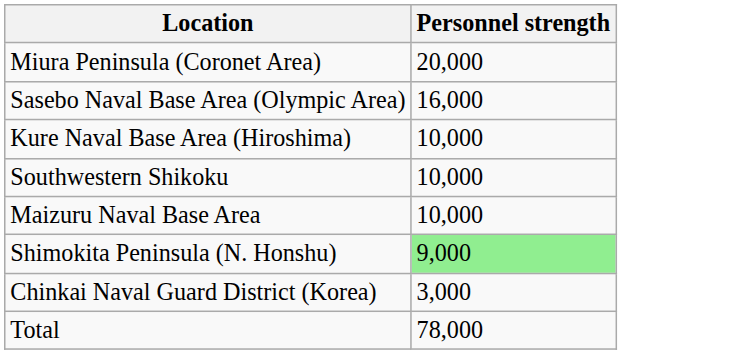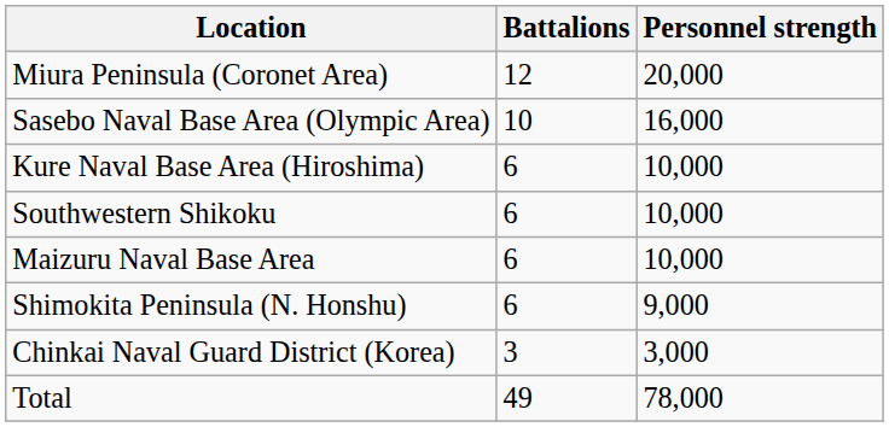 <table class="wikitable">
 <tr>
 <th>Location</th>
+<th>Battalions</th>
 <th>Personnel strength</th>
 </tr>
 <tr>
 <td>Miura Peninsula (Coronet Area)</td>
+<td>12</td>
 <td>20,000</td>
 </tr>
 <tr>
 <td>Sasebo Naval Base Area (Olympic Area)</td>
+<td>10</td>
 <td>16,000</td>
 </tr>
 <tr>
 <td>Kure Naval Base Area (Hiroshima)</td>
+<td>6</td>
 <td>10,000</td>
 </tr>
 <tr>
 <td>Southwestern Shikoku</td>
+<td>6</td>
 <td>10,000</td>
 </tr>
 <tr>
 <td>Maizuru Naval Base Area</td>
+<td>6</td>
 <td>10,000</td>
 </tr>
 <tr>
 <td>Shimokita Peninsula (N. Honshu)</td>
-<td style="background: lightgreen;">9,000</td>
+<td>6</td>
+<td>9,000</td>
 </tr>
 <tr>
 <td>Chinkai Naval Guard District (Korea)</td>
+<td>3</td>
 <td>3,000</td>
 </tr>
 <tr>
 <td>Total</td>
+<td>49</td>
 <td>78,000</td>
 </tr>
 </table>
